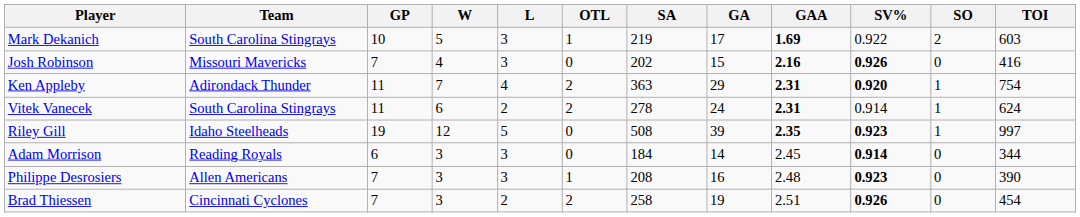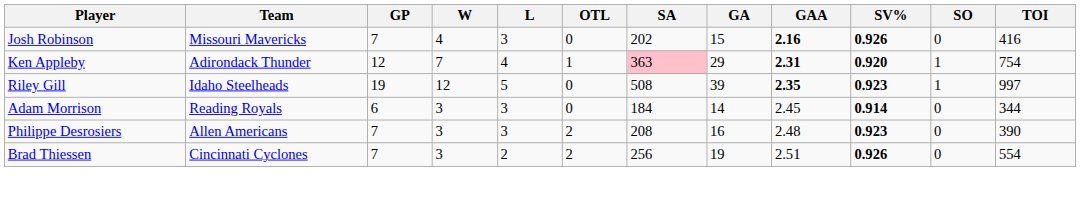 <table class="wikitable sortable">
 <tr>
 <th style="width:12em">Player</th>
 <th style="width:12em">Team</th>
 <th style="width:4em">GP</th>
 <th style="width:4em">W</th>
 <th style="width:4em">L</th>
 <th style="width:4em">OTL</th>
 <th style="width:5em">SA</th>
 <th style="width:4em">GA</th>
 <th style="width:5em">GAA</th>
 <th style="width:5em">SV%</th>
 <th style="width:4em">SO</th>
 <th style="width:5em">TOI</th>
-</tr>
-<tr>
-<td><a href='#'>Mark Dekanich</a></td>
-<td><a href='#'>South Carolina Stingrays</a></td>
-<td>10</td>
-<td>5</td>
-<td>3</td>
-<td>1</td>
-<td>219</td>
-<td>17</td>
-<td><strong>1.69</strong></td>
-<td>0.922</td>
-<td>2</td>
-<td>603</td>
 </tr>
 <tr>
 <td><a href='#'>Josh Robinson</a></td>
 <td><a href='#'>Missouri Mavericks</a></td>
 <td>7</td>
 <td>4</td>
 <td>3</td>
 <td>0</td>
 <td>202</td>
 <td>15</td>
 <td><strong>2.16</strong></td>
 <td><strong>0.926</strong></td>
 <td>0</td>
 <td>416</td>
 </tr>
 <tr>
 <td><a href='#'>Ken Appleby</a></td>
 <td><a href='#'>Adirondack Thunder</a></td>
-<td>11</td>
+<td>12</td>
 <td>7</td>
 <td>4</td>
-<td>2</td>
-<td>363</td>
+<td>1</td>
+<td style="background: pink;">363</td>
 <td>29</td>
 <td><strong>2.31</strong></td>
 <td><strong>0.920</strong></td>
 <td>1</td>
 <td>754</td>
-</tr>
-<tr>
-<td><a href='#'>Vitek Vanecek</a></td>
-<td><a href='#'>South Carolina Stingrays</a></td>
-<td>11</td>
-<td>6</td>
-<td>2</td>
-<td>2</td>
-<td>278</td>
-<td>24</td>
-<td><strong>2.31</strong></td>
-<td>0.914</td>
-<td>1</td>
-<td>624</td>
 </tr>
 <tr>
 <td><a href='#'>Riley Gill</a></td>
 <td><a href='#'>Idaho Steelheads</a></td>
 <td>19</td>
 <td>12</td>
 <td>5</td>
 <td>0</td>
 <td>508</td>
 <td>39</td>
 <td><strong>2.35</strong></td>
 <td><strong>0.923</strong></td>
 <td>1</td>
 <td>997</td>
 </tr>
 <tr>
 <td><a href='#'>Adam Morrison</a></td>
 <td><a href='#'>Reading Royals</a></td>
 <td>6</td>
 <td>3</td>
 <td>3</td>
 <td>0</td>
 <td>184</td>
 <td>14</td>
 <td>2.45</td>
 <td><strong>0.914</strong></td>
 <td>0</td>
 <td>344</td>
 </tr>
 <tr>
 <td><a href='#'>Philippe Desrosiers</a></td>
 <td><a href='#'>Allen Americans</a></td>
 <td>7</td>
 <td>3</td>
 <td>3</td>
-<td>1</td>
+<td>2</td>
 <td>208</td>
 <td>16</td>
 <td>2.48</td>
 <td><strong>0.923</strong></td>
 <td>0</td>
 <td>390</td>
 </tr>
 <tr>
 <td><a href='#'>Brad Thiessen</a></td>
 <td><a href='#'>Cincinnati Cyclones</a></td>
 <td>7</td>
 <td>3</td>
 <td>2</td>
 <td>2</td>
-<td>258</td>
+<td>256</td>
 <td>19</td>
 <td>2.51</td>
 <td><strong>0.926</strong></td>
 <td>0</td>
-<td>454</td>
+<td>554</td>
 </tr>
 </table>
